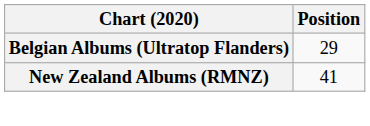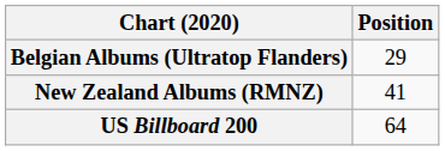 <table class="wikitable sortable plainrowheaders" style="text-align:center">
 <tr>
 <th scope="col">Chart (2020)</th>
 <th scope="col">Position</th>
 </tr>
 <tr>
 <th scope="row">Belgian Albums (Ultratop Flanders)</th>
 <td>29</td>
 </tr>
 <tr>
 <th scope="row">New Zealand Albums (RMNZ)</th>
 <td>41</td>
 </tr>
+<tr>
+<th scope="row">US <em>Billboard</em> 200</th>
+<td>64</td>
+</tr>
 </table>
